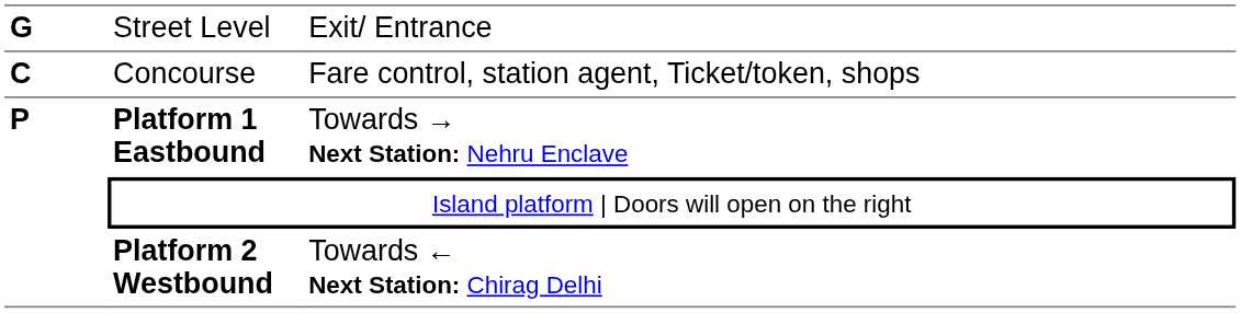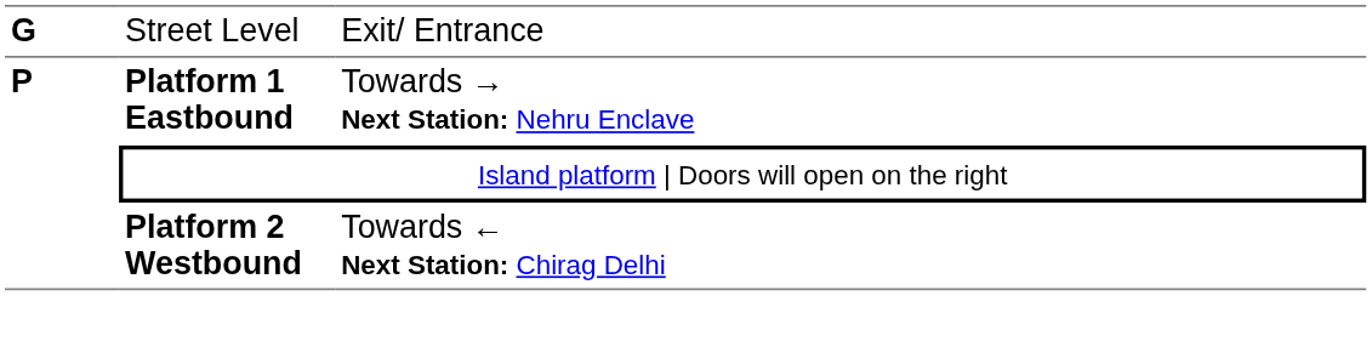 <table table border=0 cellspacing=0 cellpadding=3>
 <tr>
 <td style="border-top:solid 1px grey;border-bottom:solid 1px grey;" width=50 valign=top><strong>G</strong></td>
 <td style="border-top:solid 1px grey;border-bottom:solid 1px grey;" width=100 valign=top>Street Level</td>
 <td style="border-top:solid 1px grey;border-bottom:solid 1px grey;" width=500 valign=top>Exit/ Entrance</td>
-</tr>
-<tr>
-<td style="border-bottom:solid 1px grey;"><strong>C</strong></td>
-<td style="border-bottom:solid 1px grey;">Concourse</td>
-<td style="border-bottom:solid 1px grey;">Fare control, station agent, Ticket/token, shops</td>
 </tr>
 <tr>
 <td style="border-bottom:solid 1px grey;" width=50 rowspan=3 valign=top><strong>P</strong></td>
 <td style="border-bottom:solid 1px white;" width=100><span><strong>Platform 1</strong><br><strong>Eastbound</strong></span></td>
 <td style="border-bottom:solid 1px white;" width=500>Towards → <br><small><strong>Next Station:</strong> <a href='#'>Nehru Enclave</a></small></td>
 </tr>
 <tr>
 <td style="border-top:solid 2px black;border-right:solid 2px black;border-left:solid 2px black;border-bottom:solid 2px black;text-align:center;" colspan=2><small><a href='#'>Island platform</a> | Doors will open on the right </small></td>
 </tr>
 <tr>
 <td style="border-bottom:solid 1px grey;" width=100><span><strong>Platform 2</strong><br><strong>Westbound</strong></span></td>
 <td style="border-bottom:solid 1px grey;" width="500">Towards ← <br><small><strong>Next Station:</strong> <a href='#'>Chirag Delhi</a></small></td>
 </tr>
 </table>
